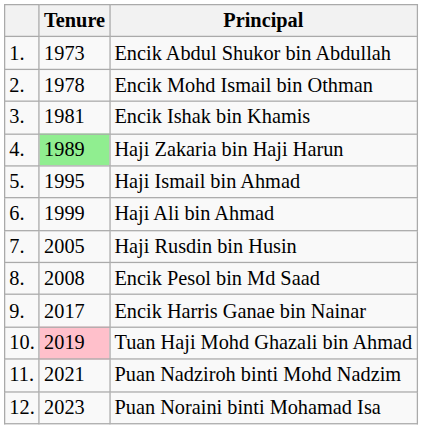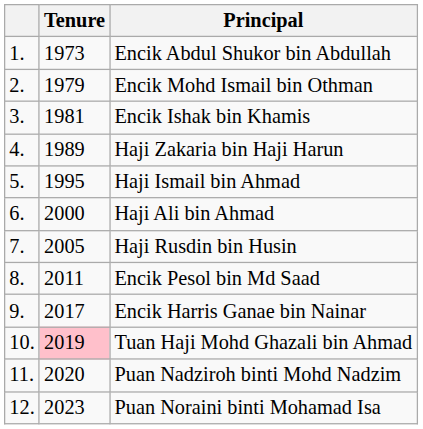 <table class="wikitable">
 <tr>
 <th></th>
 <th>Tenure</th>
 <th>Principal</th>
 </tr>
 <tr>
 <td>1.</td>
 <td>1973</td>
 <td>Encik Abdul Shukor bin Abdullah</td>
 </tr>
 <tr>
 <td>2.</td>
-<td>1978</td>
+<td>1979</td>
 <td>Encik Mohd Ismail bin Othman</td>
 </tr>
 <tr>
 <td>3.</td>
 <td>1981</td>
 <td>Encik Ishak bin Khamis</td>
 </tr>
 <tr>
 <td>4.</td>
-<td style="background: lightgreen;">1989</td>
+<td>1989</td>
 <td>Haji Zakaria bin Haji Harun</td>
 </tr>
 <tr>
 <td>5.</td>
 <td>1995</td>
 <td>Haji Ismail bin Ahmad</td>
 </tr>
 <tr>
 <td>6.</td>
-<td>1999</td>
+<td>2000</td>
 <td>Haji Ali bin Ahmad</td>
 </tr>
 <tr>
 <td>7.</td>
 <td>2005</td>
 <td>Haji Rusdin bin Husin</td>
 </tr>
 <tr>
 <td>8.</td>
-<td>2008</td>
+<td>2011</td>
 <td>Encik Pesol bin Md Saad</td>
 </tr>
 <tr>
 <td>9.</td>
 <td>2017</td>
 <td>Encik Harris Ganae bin Nainar</td>
 </tr>
 <tr>
 <td>10.</td>
 <td style="background: pink;">2019</td>
 <td>Tuan Haji Mohd Ghazali bin Ahmad</td>
 </tr>
 <tr>
 <td>11.</td>
-<td>2021</td>
+<td>2020</td>
 <td>Puan Nadziroh binti Mohd Nadzim</td>
 </tr>
 <tr>
 <td>12.</td>
 <td>2023</td>
 <td>Puan Noraini binti Mohamad Isa</td>
 </tr>
 </table>
